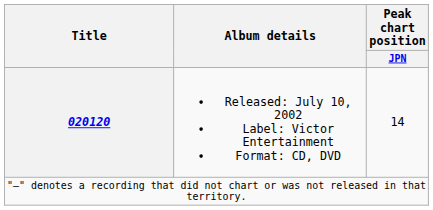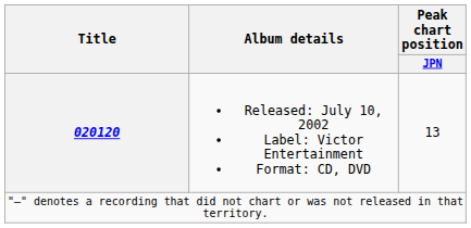 <table class="wikitable plainrowheaders" style="text-align:center;">
 <tr>
 <th scope="col" rowspan="2" style="width:14em;">Title</th>
 <th scope="col" rowspan="2" style="width:16em;">Album details</th>
 <th scope="col" colspan="1">Peak chart position</th>
 </tr>
 <tr>
 <th scope="col" style="width:2em;font-size:85%;"><a href='#'>JPN</a><br></th>
 </tr>
 <tr>
 <th scope="row"><em><a href='#'>020120</a></em></th>
 <td><br><ul><li>Released: July 10, 2002</li><li>Label: Victor Entertainment</li><li>Format: CD, DVD</li></ul></td>
-<td>14</td>
+<td>13</td>
 </tr>
 <tr>
 <td colspan="7" style="font-size:85%">"—" denotes a recording that did not chart or was not released in that territory.</td>
 </tr>
 </table>
